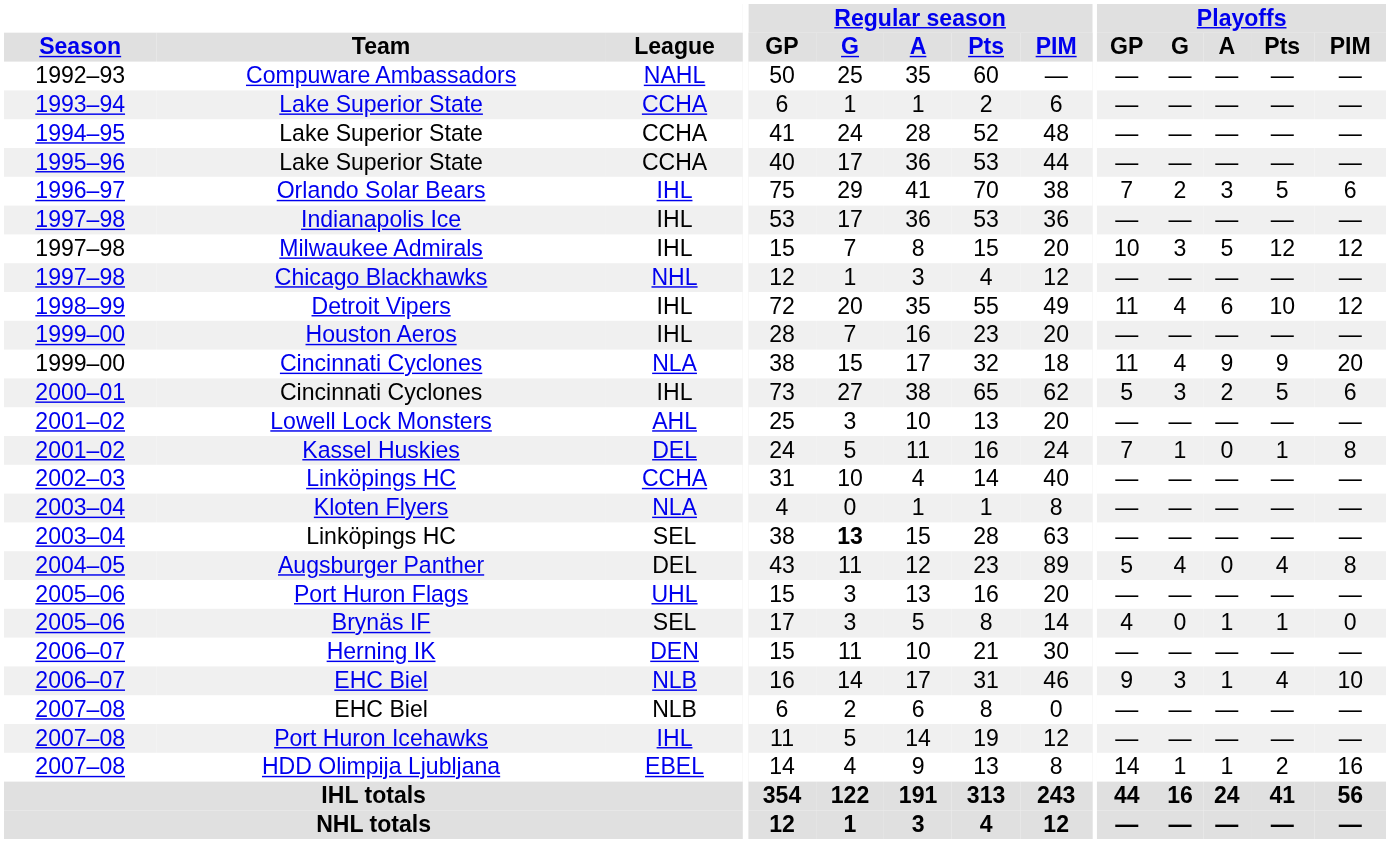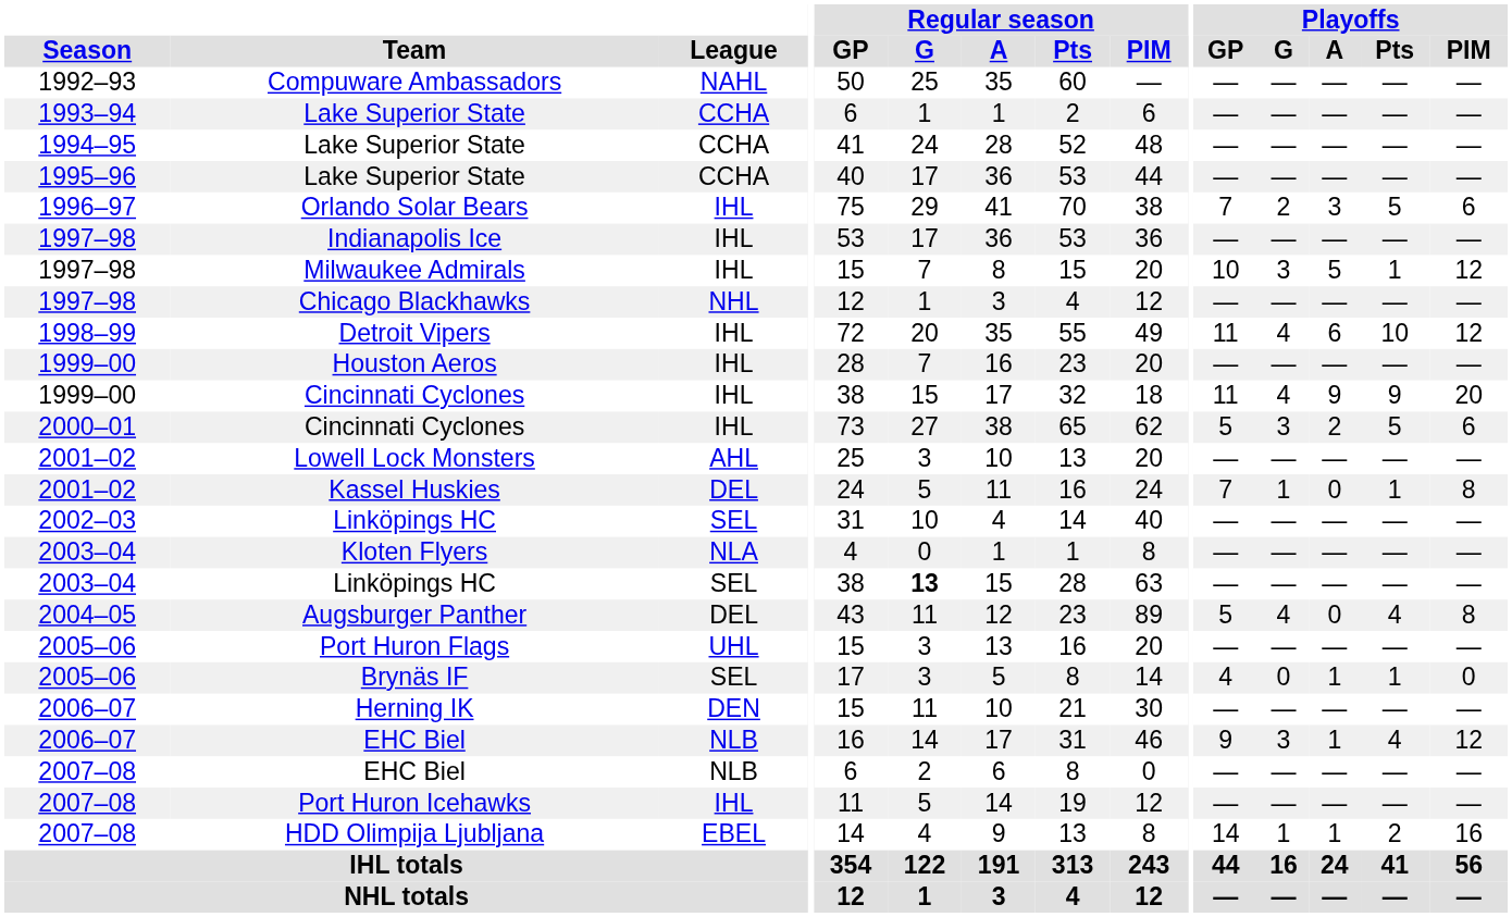 <table border="0" cellpadding="1" cellspacing="0" style="text-align:center; width:60em">
 <tr bgcolor="#e0e0e0">
 <th colspan="3" bgcolor="#ffffff"></th>
 <th rowspan="100" bgcolor="#ffffff"></th>
 <th colspan="5"><a href='#'>Regular season</a></th>
 <th rowspan="100" bgcolor="#ffffff"></th>
 <th colspan="5"><a href='#'>Playoffs</a></th>
 </tr>
 <tr bgcolor="#e0e0e0">
 <th><a href='#'>Season</a></th>
 <th>Team</th>
 <th>League</th>
 <th>GP</th>
 <th><a href='#'>G</a></th>
 <th><a href='#'>A</a></th>
 <th><a href='#'>Pts</a></th>
 <th><a href='#'>PIM</a></th>
 <th>GP</th>
 <th>G</th>
 <th>A</th>
 <th>Pts</th>
 <th>PIM</th>
 </tr>
 <tr>
 <td>1992–93</td>
 <td><a href='#'>Compuware Ambassadors</a></td>
 <td><a href='#'>NAHL</a></td>
 <td>50</td>
 <td>25</td>
 <td>35</td>
 <td>60</td>
 <td>—</td>
 <td>—</td>
 <td>—</td>
 <td>—</td>
 <td>—</td>
 <td>—</td>
 </tr>
 <tr bgcolor="#f0f0f0">
 <td><a href='#'>1993–94</a></td>
 <td><a href='#'>Lake Superior State</a></td>
 <td><a href='#'>CCHA</a></td>
 <td>6</td>
 <td>1</td>
 <td>1</td>
 <td>2</td>
 <td>6</td>
 <td>—</td>
 <td>—</td>
 <td>—</td>
 <td>—</td>
 <td>—</td>
 </tr>
 <tr>
 <td><a href='#'>1994–95</a></td>
 <td>Lake Superior State</td>
 <td>CCHA</td>
 <td>41</td>
 <td>24</td>
 <td>28</td>
 <td>52</td>
 <td>48</td>
 <td>—</td>
 <td>—</td>
 <td>—</td>
 <td>—</td>
 <td>—</td>
 </tr>
 <tr bgcolor="#f0f0f0">
 <td><a href='#'>1995–96</a></td>
 <td>Lake Superior State</td>
 <td>CCHA</td>
 <td>40</td>
 <td>17</td>
 <td>36</td>
 <td>53</td>
 <td>44</td>
 <td>—</td>
 <td>—</td>
 <td>—</td>
 <td>—</td>
 <td>—</td>
 </tr>
 <tr>
 <td><a href='#'>1996–97</a></td>
 <td><a href='#'>Orlando Solar Bears</a></td>
 <td><a href='#'>IHL</a></td>
 <td>75</td>
 <td>29</td>
 <td>41</td>
 <td>70</td>
 <td>38</td>
 <td>7</td>
 <td>2</td>
 <td>3</td>
 <td>5</td>
 <td>6</td>
 </tr>
 <tr bgcolor="#f0f0f0">
 <td><a href='#'>1997–98</a></td>
 <td><a href='#'>Indianapolis Ice</a></td>
 <td>IHL</td>
 <td>53</td>
 <td>17</td>
 <td>36</td>
 <td>53</td>
 <td>36</td>
 <td>—</td>
 <td>—</td>
 <td>—</td>
 <td>—</td>
 <td>—</td>
 </tr>
 <tr>
 <td>1997–98</td>
 <td><a href='#'>Milwaukee Admirals</a></td>
 <td>IHL</td>
 <td>15</td>
 <td>7</td>
 <td>8</td>
 <td>15</td>
 <td>20</td>
 <td>10</td>
 <td>3</td>
 <td>5</td>
-<td>12</td>
+<td>1</td>
 <td>12</td>
 </tr>
 <tr bgcolor="#f0f0f0">
 <td><a href='#'>1997–98</a></td>
 <td><a href='#'>Chicago Blackhawks</a></td>
 <td><a href='#'>NHL</a></td>
 <td>12</td>
 <td>1</td>
 <td>3</td>
 <td>4</td>
 <td>12</td>
 <td>—</td>
 <td>—</td>
 <td>—</td>
 <td>—</td>
 <td>—</td>
 </tr>
 <tr>
 <td><a href='#'>1998–99</a></td>
 <td><a href='#'>Detroit Vipers</a></td>
 <td>IHL</td>
 <td>72</td>
 <td>20</td>
 <td>35</td>
 <td>55</td>
 <td>49</td>
 <td>11</td>
 <td>4</td>
 <td>6</td>
 <td>10</td>
 <td>12</td>
 </tr>
 <tr bgcolor="#f0f0f0">
 <td><a href='#'>1999–00</a></td>
 <td><a href='#'>Houston Aeros</a></td>
 <td>IHL</td>
 <td>28</td>
 <td>7</td>
 <td>16</td>
 <td>23</td>
 <td>20</td>
 <td>—</td>
 <td>—</td>
 <td>—</td>
 <td>—</td>
 <td>—</td>
 </tr>
 <tr>
 <td>1999–00</td>
 <td><a href='#'>Cincinnati Cyclones</a></td>
-<td><a href='#'>NLA</a></td>
+<td>IHL</td>
 <td>38</td>
 <td>15</td>
 <td>17</td>
 <td>32</td>
 <td>18</td>
 <td>11</td>
 <td>4</td>
 <td>9</td>
 <td>9</td>
 <td>20</td>
 </tr>
 <tr bgcolor="#f0f0f0">
 <td><a href='#'>2000–01</a></td>
 <td>Cincinnati Cyclones</td>
 <td>IHL</td>
 <td>73</td>
 <td>27</td>
 <td>38</td>
 <td>65</td>
 <td>62</td>
 <td>5</td>
 <td>3</td>
 <td>2</td>
 <td>5</td>
 <td>6</td>
 </tr>
 <tr>
 <td><a href='#'>2001–02</a></td>
 <td><a href='#'>Lowell Lock Monsters</a></td>
 <td><a href='#'>AHL</a></td>
 <td>25</td>
 <td>3</td>
 <td>10</td>
 <td>13</td>
 <td>20</td>
 <td>—</td>
 <td>—</td>
 <td>—</td>
 <td>—</td>
 <td>—</td>
 </tr>
 <tr bgcolor="#f0f0f0">
 <td><a href='#'>2001–02</a></td>
 <td><a href='#'>Kassel Huskies</a></td>
 <td><a href='#'>DEL</a></td>
 <td>24</td>
 <td>5</td>
 <td>11</td>
 <td>16</td>
 <td>24</td>
 <td>7</td>
 <td>1</td>
 <td>0</td>
 <td>1</td>
 <td>8</td>
 </tr>
 <tr>
 <td><a href='#'>2002–03</a></td>
 <td><a href='#'>Linköpings HC</a></td>
-<td><a href='#'>CCHA</a></td>
+<td><a href='#'>SEL</a></td>
 <td>31</td>
 <td>10</td>
 <td>4</td>
 <td>14</td>
 <td>40</td>
 <td>—</td>
 <td>—</td>
 <td>—</td>
 <td>—</td>
 <td>—</td>
 </tr>
 <tr bgcolor="#f0f0f0">
 <td><a href='#'>2003–04</a></td>
 <td><a href='#'>Kloten Flyers</a></td>
 <td><a href='#'>NLA</a></td>
 <td>4</td>
 <td>0</td>
 <td>1</td>
 <td>1</td>
 <td>8</td>
 <td>—</td>
 <td>—</td>
 <td>—</td>
 <td>—</td>
 <td>—</td>
 </tr>
 <tr>
 <td><a href='#'>2003–04</a></td>
 <td>Linköpings HC</td>
 <td>SEL</td>
 <td>38</td>
 <td><strong>13</strong></td>
 <td>15</td>
 <td>28</td>
 <td>63</td>
 <td>—</td>
 <td>—</td>
 <td>—</td>
 <td>—</td>
 <td>—</td>
 </tr>
 <tr bgcolor="#f0f0f0">
 <td><a href='#'>2004–05</a></td>
 <td><a href='#'>Augsburger Panther</a></td>
 <td>DEL</td>
 <td>43</td>
 <td>11</td>
 <td>12</td>
 <td>23</td>
 <td>89</td>
 <td>5</td>
 <td>4</td>
 <td>0</td>
 <td>4</td>
 <td>8</td>
 </tr>
 <tr>
 <td><a href='#'>2005–06</a></td>
 <td><a href='#'>Port Huron Flags</a></td>
 <td><a href='#'>UHL</a></td>
 <td>15</td>
 <td>3</td>
 <td>13</td>
 <td>16</td>
 <td>20</td>
 <td>—</td>
 <td>—</td>
 <td>—</td>
 <td>—</td>
 <td>—</td>
 </tr>
 <tr bgcolor="#f0f0f0">
 <td><a href='#'>2005–06</a></td>
 <td><a href='#'>Brynäs IF</a></td>
 <td>SEL</td>
 <td>17</td>
 <td>3</td>
 <td>5</td>
 <td>8</td>
 <td>14</td>
 <td>4</td>
 <td>0</td>
 <td>1</td>
 <td>1</td>
 <td>0</td>
 </tr>
 <tr>
 <td><a href='#'>2006–07</a></td>
 <td><a href='#'>Herning IK</a></td>
 <td><a href='#'>DEN</a></td>
 <td>15</td>
 <td>11</td>
 <td>10</td>
 <td>21</td>
 <td>30</td>
 <td>—</td>
 <td>—</td>
 <td>—</td>
 <td>—</td>
 <td>—</td>
 </tr>
 <tr bgcolor="#f0f0f0">
 <td><a href='#'>2006–07</a></td>
 <td><a href='#'>EHC Biel</a></td>
 <td><a href='#'>NLB</a></td>
 <td>16</td>
 <td>14</td>
 <td>17</td>
 <td>31</td>
 <td>46</td>
 <td>9</td>
 <td>3</td>
 <td>1</td>
 <td>4</td>
-<td>10</td>
+<td>12</td>
 </tr>
 <tr>
 <td><a href='#'>2007–08</a></td>
 <td>EHC Biel</td>
 <td>NLB</td>
 <td>6</td>
 <td>2</td>
 <td>6</td>
 <td>8</td>
 <td>0</td>
 <td>—</td>
 <td>—</td>
 <td>—</td>
 <td>—</td>
 <td>—</td>
 </tr>
 <tr bgcolor="#f0f0f0">
 <td><a href='#'>2007–08</a></td>
 <td><a href='#'>Port Huron Icehawks</a></td>
 <td><a href='#'>IHL</a></td>
 <td>11</td>
 <td>5</td>
 <td>14</td>
 <td>19</td>
 <td>12</td>
 <td>—</td>
 <td>—</td>
 <td>—</td>
 <td>—</td>
 <td>—</td>
 </tr>
 <tr>
 <td><a href='#'>2007–08</a></td>
 <td><a href='#'>HDD Olimpija Ljubljana</a></td>
 <td><a href='#'>EBEL</a></td>
 <td>14</td>
 <td>4</td>
 <td>9</td>
 <td>13</td>
 <td>8</td>
 <td>14</td>
 <td>1</td>
 <td>1</td>
 <td>2</td>
 <td>16</td>
 </tr>
 <tr bgcolor="#e0e0e0">
 <th colspan="3">IHL totals</th>
 <th>354</th>
 <th>122</th>
 <th>191</th>
 <th>313</th>
 <th>243</th>
 <th>44</th>
 <th>16</th>
 <th>24</th>
 <th>41</th>
 <th>56</th>
 </tr>
 <tr bgcolor="#e0e0e0">
 <th colspan="3">NHL totals</th>
 <th>12</th>
 <th>1</th>
 <th>3</th>
 <th>4</th>
 <th>12</th>
 <th>—</th>
 <th>—</th>
 <th>—</th>
 <th>—</th>
 <th>—</th>
 </tr>
 </table>
